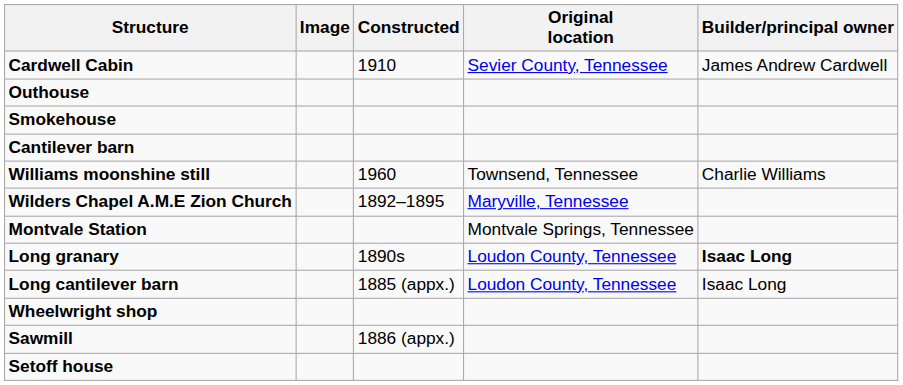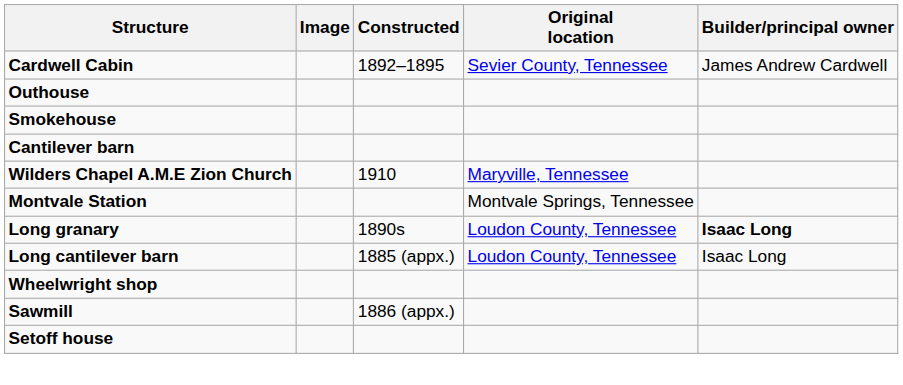 <table class="wikitable">
 <tr>
 <th>Structure</th>
 <th>Image</th>
 <th>Constructed</th>
 <th>Original<br> location</th>
 <th>Builder/principal owner</th>
 </tr>
 <tr>
 <td><strong>Cardwell Cabin</strong></td>
 <td></td>
-<td>1910</td>
+<td>1892–1895</td>
 <td><a href='#'>Sevier County, Tennessee</a></td>
 <td>James Andrew Cardwell</td>
 </tr>
 <tr>
 <td><strong>Outhouse</strong></td>
 <td></td>
 <td></td>
 <td></td>
 <td></td>
 </tr>
 <tr>
 <td><strong>Smokehouse</strong></td>
 <td></td>
 <td></td>
 <td></td>
 <td></td>
 </tr>
 <tr>
 <td><strong>Cantilever barn</strong></td>
 <td></td>
 <td></td>
 <td></td>
 <td></td>
 </tr>
 <tr>
-<td><strong>Williams moonshine still</strong></td>
-<td></td>
-<td>1960</td>
-<td>Townsend, Tennessee</td>
-<td>Charlie Williams</td>
-</tr>
-<tr>
 <td><strong>Wilders Chapel A.M.E Zion Church</strong></td>
 <td></td>
-<td>1892–1895</td>
+<td>1910</td>
 <td><a href='#'>Maryville, Tennessee</a></td>
 <td></td>
 </tr>
 <tr>
 <td><strong>Montvale Station</strong></td>
 <td></td>
 <td></td>
 <td>Montvale Springs, Tennessee</td>
 <td></td>
 </tr>
 <tr>
 <td><strong>Long granary</strong></td>
 <td></td>
 <td>1890s</td>
 <td><a href='#'>Loudon County, Tennessee</a></td>
 <td><strong>Isaac Long</strong></td>
 </tr>
 <tr>
 <td><strong>Long cantilever barn</strong></td>
 <td></td>
 <td>1885 (appx.)</td>
 <td><a href='#'>Loudon County, Tennessee</a></td>
 <td>Isaac Long</td>
 </tr>
 <tr>
 <td><strong>Wheelwright shop</strong></td>
 <td></td>
 <td></td>
 <td></td>
 <td></td>
 </tr>
 <tr>
 <td><strong>Sawmill</strong></td>
 <td></td>
 <td>1886 (appx.)</td>
 <td></td>
 <td></td>
 </tr>
 <tr>
 <td><strong>Setoff house</strong></td>
 <td></td>
 <td></td>
 <td></td>
 <td></td>
 </tr>
 </table>
